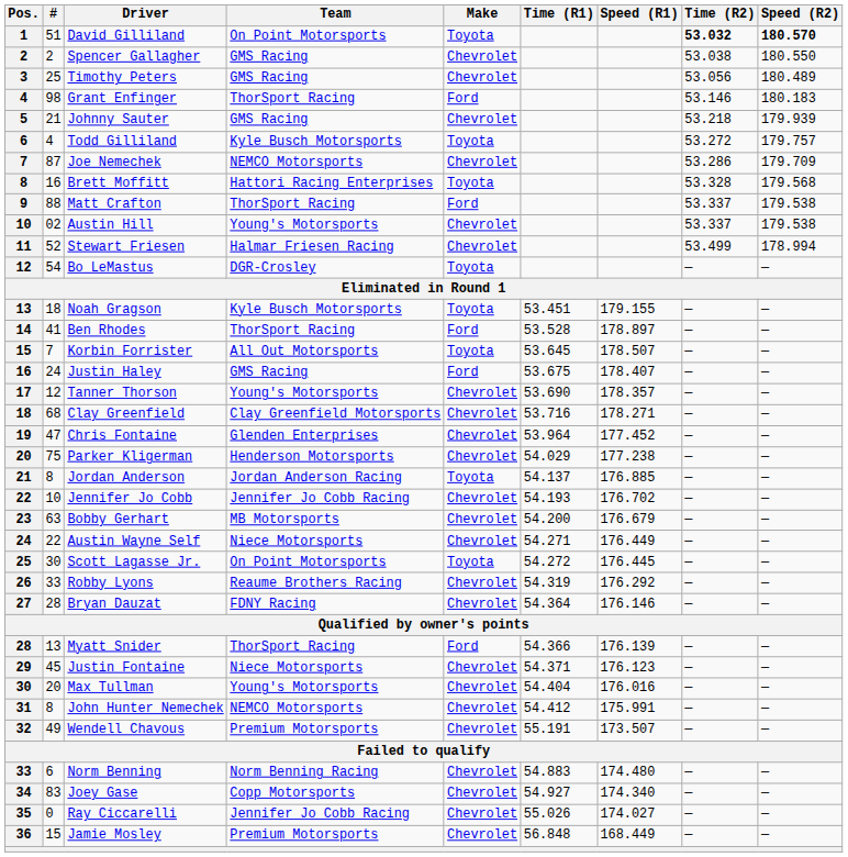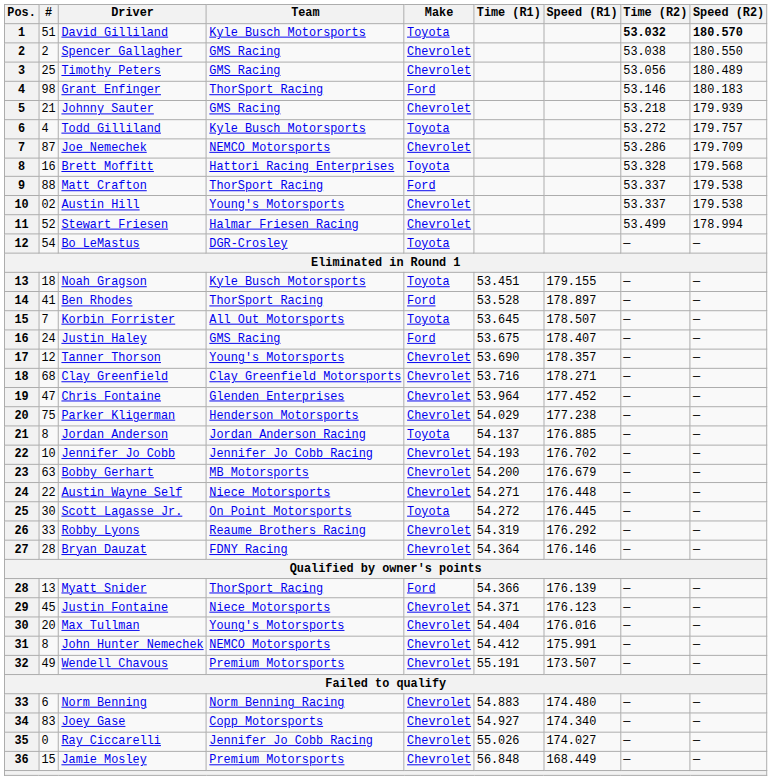 <table class="wikitable" style="font-size:95%">
 <tr>
 <th>Pos.</th>
 <th>#</th>
 <th>Driver</th>
 <th>Team</th>
 <th>Make</th>
 <th>Time (R1)</th>
 <th>Speed (R1)</th>
 <th>Time (R2)</th>
 <th>Speed (R2)</th>
 </tr>
 <tr>
 <th>1</th>
 <td>51</td>
 <td><a href='#'>David Gilliland</a></td>
-<td><a href='#'>On Point Motorsports</a></td>
+<td><a href='#'>Kyle Busch Motorsports</a></td>
 <td><a href='#'>Toyota</a></td>
 <td></td>
 <td></td>
 <td><strong>53.032</strong></td>
 <td><strong>180.570</strong></td>
 </tr>
 <tr>
 <th>2</th>
 <td>2</td>
 <td><a href='#'>Spencer Gallagher</a></td>
 <td><a href='#'>GMS Racing</a></td>
 <td><a href='#'>Chevrolet</a></td>
 <td></td>
 <td></td>
 <td>53.038</td>
 <td>180.550</td>
 </tr>
 <tr>
 <th>3</th>
 <td>25</td>
 <td><a href='#'>Timothy Peters</a></td>
 <td><a href='#'>GMS Racing</a></td>
 <td><a href='#'>Chevrolet</a></td>
 <td></td>
 <td></td>
 <td>53.056</td>
 <td>180.489</td>
 </tr>
 <tr>
 <th>4</th>
 <td>98</td>
 <td><a href='#'>Grant Enfinger</a></td>
 <td><a href='#'>ThorSport Racing</a></td>
 <td><a href='#'>Ford</a></td>
 <td></td>
 <td></td>
 <td>53.146</td>
 <td>180.183</td>
 </tr>
 <tr>
 <th>5</th>
 <td>21</td>
 <td><a href='#'>Johnny Sauter</a></td>
 <td><a href='#'>GMS Racing</a></td>
 <td><a href='#'>Chevrolet</a></td>
 <td></td>
 <td></td>
 <td>53.218</td>
 <td>179.939</td>
 </tr>
 <tr>
 <th>6</th>
 <td>4</td>
 <td><a href='#'>Todd Gilliland</a></td>
 <td><a href='#'>Kyle Busch Motorsports</a></td>
 <td><a href='#'>Toyota</a></td>
 <td></td>
 <td></td>
 <td>53.272</td>
 <td>179.757</td>
 </tr>
 <tr>
 <th>7</th>
 <td>87</td>
 <td><a href='#'>Joe Nemechek</a></td>
 <td><a href='#'>NEMCO Motorsports</a></td>
 <td><a href='#'>Chevrolet</a></td>
 <td></td>
 <td></td>
 <td>53.286</td>
 <td>179.709</td>
 </tr>
 <tr>
 <th>8</th>
 <td>16</td>
 <td><a href='#'>Brett Moffitt</a></td>
 <td><a href='#'>Hattori Racing Enterprises</a></td>
 <td><a href='#'>Toyota</a></td>
 <td></td>
 <td></td>
 <td>53.328</td>
 <td>179.568</td>
 </tr>
 <tr>
 <th>9</th>
 <td>88</td>
 <td><a href='#'>Matt Crafton</a></td>
 <td><a href='#'>ThorSport Racing</a></td>
 <td><a href='#'>Ford</a></td>
 <td></td>
 <td></td>
 <td>53.337</td>
 <td>179.538</td>
 </tr>
 <tr>
 <th>10</th>
 <td>02</td>
 <td><a href='#'>Austin Hill</a></td>
 <td><a href='#'>Young's Motorsports</a></td>
 <td><a href='#'>Chevrolet</a></td>
 <td></td>
 <td></td>
 <td>53.337</td>
 <td>179.538</td>
 </tr>
 <tr>
 <th>11</th>
 <td>52</td>
 <td><a href='#'>Stewart Friesen</a></td>
 <td><a href='#'>Halmar Friesen Racing</a></td>
 <td><a href='#'>Chevrolet</a></td>
 <td></td>
 <td></td>
 <td>53.499</td>
 <td>178.994</td>
 </tr>
 <tr>
 <th>12</th>
 <td>54</td>
 <td><a href='#'>Bo LeMastus</a></td>
 <td><a href='#'>DGR-Crosley</a></td>
 <td><a href='#'>Toyota</a></td>
 <td></td>
 <td></td>
 <td>—</td>
 <td>—</td>
 </tr>
 <tr>
 <th colspan="9">Eliminated in Round 1</th>
 </tr>
 <tr>
 <th>13</th>
 <td>18</td>
 <td><a href='#'>Noah Gragson</a></td>
 <td><a href='#'>Kyle Busch Motorsports</a></td>
 <td><a href='#'>Toyota</a></td>
 <td>53.451</td>
 <td>179.155</td>
 <td>—</td>
 <td>—</td>
 </tr>
 <tr>
 <th>14</th>
 <td>41</td>
 <td><a href='#'>Ben Rhodes</a></td>
 <td><a href='#'>ThorSport Racing</a></td>
 <td><a href='#'>Ford</a></td>
 <td>53.528</td>
 <td>178.897</td>
 <td>—</td>
 <td>—</td>
 </tr>
 <tr>
 <th>15</th>
 <td>7</td>
 <td><a href='#'>Korbin Forrister</a></td>
 <td><a href='#'>All Out Motorsports</a></td>
 <td><a href='#'>Toyota</a></td>
 <td>53.645</td>
 <td>178.507</td>
 <td>—</td>
 <td>—</td>
 </tr>
 <tr>
 <th>16</th>
 <td>24</td>
 <td><a href='#'>Justin Haley</a></td>
 <td><a href='#'>GMS Racing</a></td>
 <td><a href='#'>Ford</a></td>
 <td>53.675</td>
 <td>178.407</td>
 <td>—</td>
 <td>—</td>
 </tr>
 <tr>
 <th>17</th>
 <td>12</td>
 <td><a href='#'>Tanner Thorson</a></td>
 <td><a href='#'>Young's Motorsports</a></td>
 <td><a href='#'>Chevrolet</a></td>
 <td>53.690</td>
 <td>178.357</td>
 <td>—</td>
 <td>—</td>
 </tr>
 <tr>
 <th>18</th>
 <td>68</td>
 <td><a href='#'>Clay Greenfield</a></td>
 <td><a href='#'>Clay Greenfield Motorsports</a></td>
 <td><a href='#'>Chevrolet</a></td>
 <td>53.716</td>
 <td>178.271</td>
 <td>—</td>
 <td>—</td>
 </tr>
 <tr>
 <th>19</th>
 <td>47</td>
 <td><a href='#'>Chris Fontaine</a></td>
 <td><a href='#'>Glenden Enterprises</a></td>
 <td><a href='#'>Chevrolet</a></td>
 <td>53.964</td>
 <td>177.452</td>
 <td>—</td>
 <td>—</td>
 </tr>
 <tr>
 <th>20</th>
 <td>75</td>
 <td><a href='#'>Parker Kligerman</a></td>
 <td><a href='#'>Henderson Motorsports</a></td>
 <td><a href='#'>Chevrolet</a></td>
 <td>54.029</td>
 <td>177.238</td>
 <td>—</td>
 <td>—</td>
 </tr>
 <tr>
 <th>21</th>
 <td>8</td>
 <td><a href='#'>Jordan Anderson</a></td>
 <td><a href='#'>Jordan Anderson Racing</a></td>
 <td><a href='#'>Toyota</a></td>
 <td>54.137</td>
 <td>176.885</td>
 <td>—</td>
 <td>—</td>
 </tr>
 <tr>
 <th>22</th>
 <td>10</td>
 <td><a href='#'>Jennifer Jo Cobb</a></td>
 <td><a href='#'>Jennifer Jo Cobb Racing</a></td>
 <td><a href='#'>Chevrolet</a></td>
 <td>54.193</td>
 <td>176.702</td>
 <td>—</td>
 <td>—</td>
 </tr>
 <tr>
 <th>23</th>
 <td>63</td>
 <td><a href='#'>Bobby Gerhart</a></td>
 <td><a href='#'>MB Motorsports</a></td>
 <td><a href='#'>Chevrolet</a></td>
 <td>54.200</td>
 <td>176.679</td>
 <td>—</td>
 <td>—</td>
 </tr>
 <tr>
 <th>24</th>
 <td>22</td>
 <td><a href='#'>Austin Wayne Self</a></td>
 <td><a href='#'>Niece Motorsports</a></td>
 <td><a href='#'>Chevrolet</a></td>
 <td>54.271</td>
-<td>176.449</td>
+<td>176.448</td>
 <td>—</td>
 <td>—</td>
 </tr>
 <tr>
 <th>25</th>
 <td>30</td>
 <td><a href='#'>Scott Lagasse Jr.</a></td>
 <td><a href='#'>On Point Motorsports</a></td>
 <td><a href='#'>Toyota</a></td>
 <td>54.272</td>
 <td>176.445</td>
 <td>—</td>
 <td>—</td>
 </tr>
 <tr>
 <th>26</th>
 <td>33</td>
 <td><a href='#'>Robby Lyons</a></td>
 <td><a href='#'>Reaume Brothers Racing</a></td>
 <td><a href='#'>Chevrolet</a></td>
 <td>54.319</td>
 <td>176.292</td>
 <td>—</td>
 <td>—</td>
 </tr>
 <tr>
 <th>27</th>
 <td>28</td>
 <td><a href='#'>Bryan Dauzat</a></td>
 <td><a href='#'>FDNY Racing</a></td>
 <td><a href='#'>Chevrolet</a></td>
 <td>54.364</td>
 <td>176.146</td>
 <td>—</td>
 <td>—</td>
 </tr>
 <tr>
 <th colspan="9">Qualified by owner's points</th>
 </tr>
 <tr>
 <th>28</th>
 <td>13</td>
 <td><a href='#'>Myatt Snider</a></td>
 <td><a href='#'>ThorSport Racing</a></td>
 <td><a href='#'>Ford</a></td>
 <td>54.366</td>
 <td>176.139</td>
 <td>—</td>
 <td>—</td>
 </tr>
 <tr>
 <th>29</th>
 <td>45</td>
 <td><a href='#'>Justin Fontaine</a></td>
 <td><a href='#'>Niece Motorsports</a></td>
 <td><a href='#'>Chevrolet</a></td>
 <td>54.371</td>
 <td>176.123</td>
 <td>—</td>
 <td>—</td>
 </tr>
 <tr>
 <th>30</th>
 <td>20</td>
 <td><a href='#'>Max Tullman</a></td>
 <td><a href='#'>Young's Motorsports</a></td>
 <td><a href='#'>Chevrolet</a></td>
 <td>54.404</td>
 <td>176.016</td>
 <td>—</td>
 <td>—</td>
 </tr>
 <tr>
 <th>31</th>
 <td>8</td>
 <td><a href='#'>John Hunter Nemechek</a></td>
 <td><a href='#'>NEMCO Motorsports</a></td>
 <td><a href='#'>Chevrolet</a></td>
 <td>54.412</td>
 <td>175.991</td>
 <td>—</td>
 <td>—</td>
 </tr>
 <tr>
 <th>32</th>
 <td>49</td>
 <td><a href='#'>Wendell Chavous</a></td>
 <td><a href='#'>Premium Motorsports</a></td>
 <td><a href='#'>Chevrolet</a></td>
 <td>55.191</td>
 <td>173.507</td>
 <td>—</td>
 <td>—</td>
 </tr>
 <tr>
 <th colspan="9">Failed to qualify</th>
 </tr>
 <tr>
 <th>33</th>
 <td>6</td>
 <td><a href='#'>Norm Benning</a></td>
 <td><a href='#'>Norm Benning Racing</a></td>
 <td><a href='#'>Chevrolet</a></td>
 <td>54.883</td>
 <td>174.480</td>
 <td>—</td>
 <td>—</td>
 </tr>
 <tr>
 <th>34</th>
 <td>83</td>
 <td><a href='#'>Joey Gase</a></td>
 <td><a href='#'>Copp Motorsports</a></td>
 <td><a href='#'>Chevrolet</a></td>
 <td>54.927</td>
 <td>174.340</td>
 <td>—</td>
 <td>—</td>
 </tr>
 <tr>
 <th>35</th>
 <td>0</td>
 <td><a href='#'>Ray Ciccarelli</a></td>
 <td><a href='#'>Jennifer Jo Cobb Racing</a></td>
 <td><a href='#'>Chevrolet</a></td>
 <td>55.026</td>
 <td>174.027</td>
 <td>—</td>
 <td>—</td>
 </tr>
 <tr>
 <th>36</th>
 <td>15</td>
 <td><a href='#'>Jamie Mosley</a></td>
 <td><a href='#'>Premium Motorsports</a></td>
 <td><a href='#'>Chevrolet</a></td>
 <td>56.848</td>
 <td>168.449</td>
 <td>—</td>
 <td>—</td>
 </tr>
 <tr>
 <th colspan="9"></th>
 </tr>
 </table>
